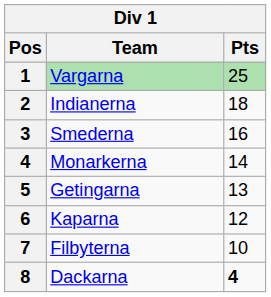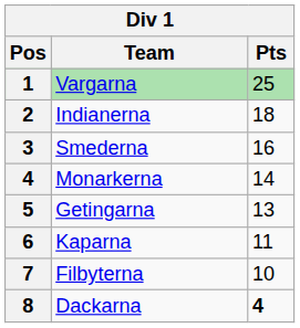 <table class="wikitable">
 <tr>
 <th colspan="3">Div 1</th>
 </tr>
 <tr>
 <th width=20>Pos</th>
 <th width=150>Team</th>
 <th width=30>Pts</th>
 </tr>
 <tr style="background:#ACE1AF;">
 <th>1</th>
 <td><a href='#'>Vargarna</a></td>
 <td>25</td>
 </tr>
 <tr>
 <th>2</th>
 <td><a href='#'>Indianerna</a></td>
 <td>18</td>
 </tr>
 <tr>
 <th>3</th>
 <td><a href='#'>Smederna</a></td>
 <td>16</td>
 </tr>
 <tr>
 <th>4</th>
 <td><a href='#'>Monarkerna</a></td>
 <td>14</td>
 </tr>
 <tr>
 <th>5</th>
 <td><a href='#'>Getingarna</a></td>
 <td>13</td>
 </tr>
 <tr>
 <th>6</th>
 <td><a href='#'>Kaparna</a></td>
-<td>12</td>
+<td>11</td>
 </tr>
 <tr>
 <th>7</th>
 <td><a href='#'>Filbyterna</a></td>
 <td>10</td>
 </tr>
 <tr>
 <th>8</th>
 <td><a href='#'>Dackarna</a></td>
 <td><strong>4</strong></td>
 </tr>
 </table>
